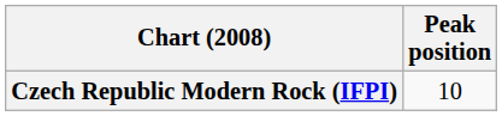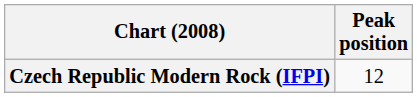 <table class="wikitable sortable plainrowheaders" style="text-align:center">
 <tr>
 <th>Chart (2008)</th>
 <th>Peak<br>position</th>
 </tr>
 <tr>
 <th scope="row">Czech Republic Modern Rock (<a href='#'>IFPI</a>)</th>
-<td>10</td>
+<td>12</td>
 </tr>
 </table>
